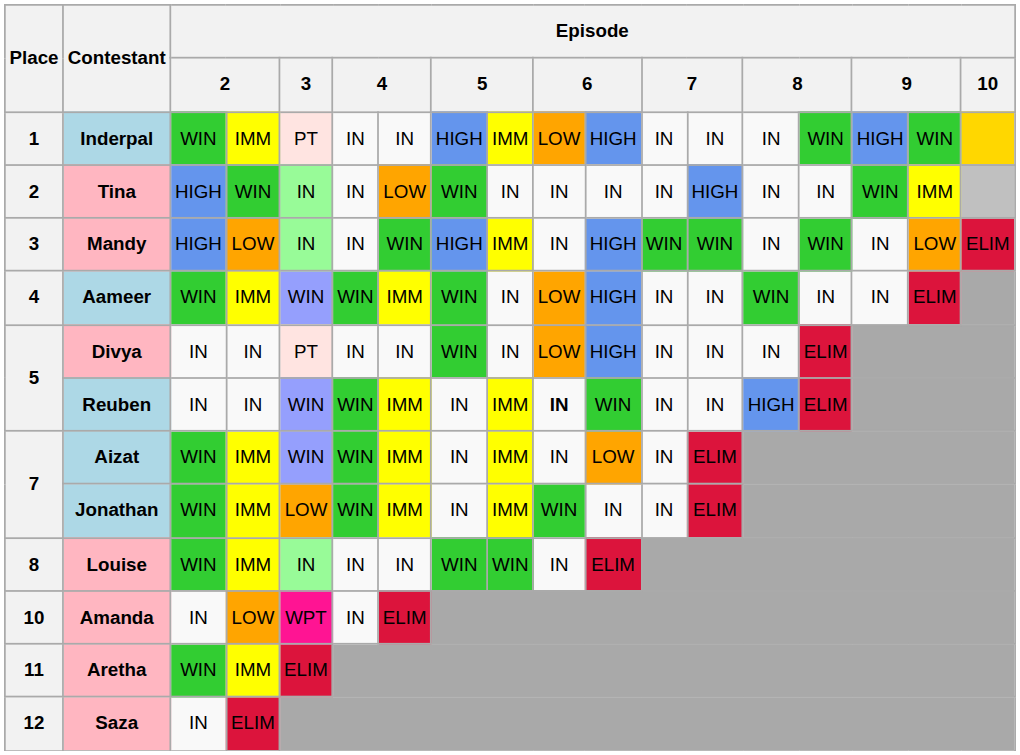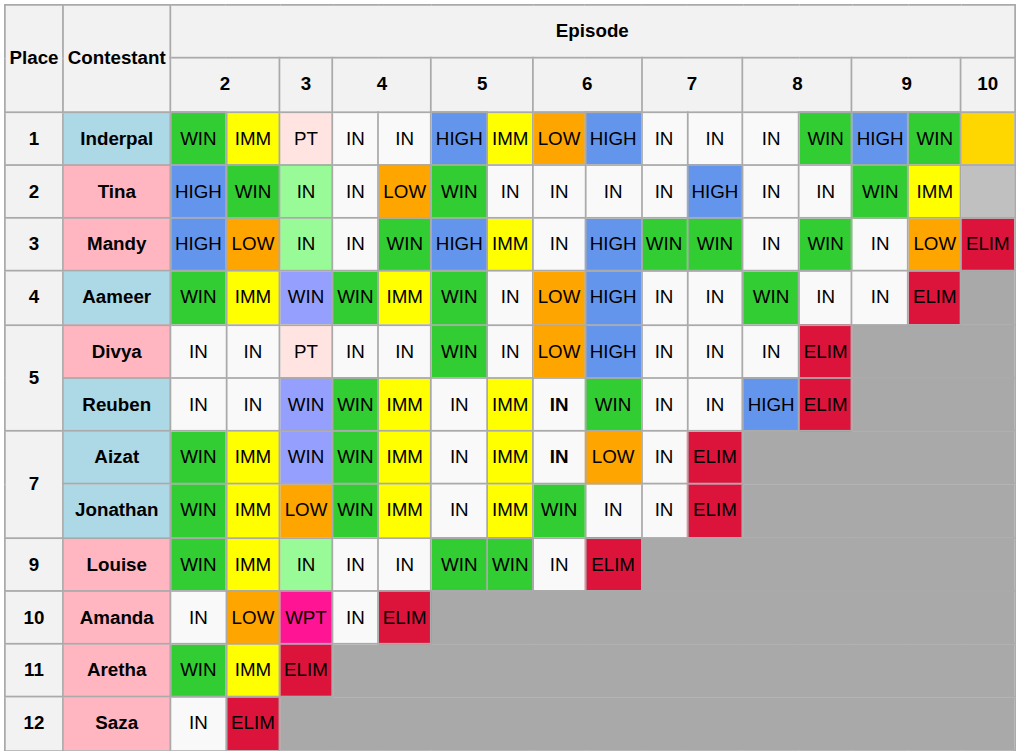 <table class="wikitable" style="text-align: center; font-size: 8pt; line-height:25px;">
 <tr>
 <th rowspan="2">Place</th>
 <th rowspan="2">Contestant</th>
 <th colspan="17">Episode</th>
 </tr>
 <tr>
 <th colspan="2">2</th>
 <th>3</th>
 <th colspan="2">4</th>
 <th colspan="2">5</th>
 <th colspan="2">6</th>
 <th colspan="2">7</th>
 <th colspan="2">8</th>
 <th colspan="2">9</th>
 <th>10</th>
 </tr>
 <tr>
 <th>1</th>
 <td style="background:lightblue;"><strong>Inderpal</strong></td>
 <td style="background:limegreen;">WIN</td>
 <td style="background:yellow;">IMM</td>
 <td style="background:mistyrose;">PT</td>
 <td>IN</td>
 <td>IN</td>
 <td style="background:cornflowerblue;">HIGH</td>
 <td style="background:yellow;">IMM</td>
 <td style="background:orange;">LOW</td>
 <td style="background:cornflowerblue;">HIGH</td>
 <td>IN</td>
 <td>IN</td>
 <td>IN</td>
 <td style="background:limegreen;">WIN</td>
 <td style="background:cornflowerblue;">HIGH</td>
 <td style="background:limegreen;">WIN</td>
 <td style="background:gold;"></td>
 </tr>
 <tr>
 <th>2</th>
 <td style="background:lightpink;"><strong>Tina</strong></td>
 <td style="background:cornflowerblue;">HIGH</td>
 <td style="background:limegreen;">WIN</td>
 <td style="background:palegreen">IN</td>
 <td>IN</td>
 <td style="background:orange;">LOW</td>
 <td style="background:limegreen;">WIN</td>
 <td>IN</td>
 <td>IN</td>
 <td>IN</td>
 <td>IN</td>
 <td style="background:cornflowerblue;">HIGH</td>
 <td>IN</td>
 <td>IN</td>
 <td style="background:limegreen;">WIN</td>
 <td style="background:yellow;">IMM</td>
 <td style="background:silver;"></td>
 </tr>
 <tr>
 <th>3</th>
 <td style="background:lightpink;"><strong>Mandy</strong></td>
 <td style="background:cornflowerblue;">HIGH</td>
 <td style="background:orange;">LOW</td>
 <td style="background:palegreen">IN</td>
 <td>IN</td>
 <td style="background:limegreen;">WIN</td>
 <td style="background:cornflowerblue;">HIGH</td>
 <td style="background:yellow;">IMM</td>
 <td>IN</td>
 <td style="background:cornflowerblue;">HIGH</td>
 <td style="background:limegreen;">WIN</td>
 <td style="background:limegreen;">WIN</td>
 <td>IN</td>
 <td style="background:limegreen;">WIN</td>
 <td>IN</td>
 <td style="background:orange;">LOW</td>
 <td style="background:crimson;">ELIM</td>
 </tr>
 <tr>
 <th>4</th>
 <td style="background:lightblue;"><strong>Aameer</strong></td>
 <td style="background:limegreen;">WIN</td>
 <td style="background:yellow;">IMM</td>
 <td style="background:#959FFD;">WIN</td>
 <td style="background:limegreen;">WIN</td>
 <td style="background:yellow;">IMM</td>
 <td style="background:limegreen;">WIN</td>
 <td>IN</td>
 <td style="background:orange;">LOW</td>
 <td style="background:cornflowerblue;">HIGH</td>
 <td>IN</td>
 <td>IN</td>
 <td style="background:limegreen;">WIN</td>
 <td>IN</td>
 <td>IN</td>
 <td style="background:crimson;">ELIM</td>
 <td style="background:darkgrey;" colspan="2"></td>
 </tr>
 <tr>
 <th rowspan=2>5</th>
 <td style="background:lightpink;"><strong>Divya</strong></td>
 <td>IN</td>
 <td>IN</td>
 <td style="background:mistyrose;">PT</td>
 <td>IN</td>
 <td>IN</td>
 <td style="background:limegreen;">WIN</td>
 <td>IN</td>
 <td style="background:orange;">LOW</td>
 <td style="background:cornflowerblue;">HIGH</td>
 <td>IN</td>
 <td>IN</td>
 <td>IN</td>
 <td style="background:crimson;">ELIM</td>
 <td colspan="5" style="background:darkgrey;"></td>
 </tr>
 <tr>
 <td style="background:lightblue;"><strong>Reuben</strong></td>
 <td>IN</td>
 <td>IN</td>
 <td style="background:#959FFD;">WIN</td>
 <td style="background:limegreen;">WIN</td>
 <td style="background:yellow;">IMM</td>
 <td>IN</td>
 <td style="background:yellow;">IMM</td>
 <td><strong>IN</strong></td>
 <td style="background:limegreen;">WIN</td>
 <td>IN</td>
 <td>IN</td>
 <td style="background:cornflowerblue;">HIGH</td>
 <td style="background:crimson;">ELIM</td>
 <td colspan="3" style="background:darkgrey;"></td>
 </tr>
 <tr>
 <th rowspan=2>7</th>
 <td style="background:lightblue;"><strong>Aizat</strong></td>
 <td style="background:limegreen;">WIN</td>
 <td style="background:yellow;">IMM</td>
 <td style="background:#959FFD;">WIN</td>
 <td style="background:limegreen;">WIN</td>
 <td style="background:yellow;">IMM</td>
 <td>IN</td>
 <td style="background:yellow;">IMM</td>
-<td>IN</td>
+<td><strong>IN</strong></td>
 <td style="background:orange;">LOW</td>
 <td>IN</td>
 <td style="background:crimson;">ELIM</td>
 <td colspan="9" style="background:darkgrey;"></td>
 </tr>
 <tr>
 <td style="background:lightblue;"><strong>Jonathan</strong></td>
 <td style="background:limegreen;">WIN</td>
 <td style="background:yellow;">IMM</td>
 <td style="background:orange;">LOW</td>
 <td style="background:limegreen;">WIN</td>
 <td style="background:yellow;">IMM</td>
 <td>IN</td>
 <td style="background:yellow;">IMM</td>
 <td style="background:limegreen;">WIN</td>
 <td>IN</td>
 <td>IN</td>
 <td style="background:crimson;">ELIM</td>
 <td colspan="10" style="background:darkgrey;"></td>
 </tr>
 <tr>
-<th>8</th>
+<th>9</th>
 <td style="background:lightpink;"><strong>Louise</strong></td>
 <td style="background:limegreen;">WIN</td>
 <td style="background:yellow;">IMM</td>
 <td style="background:palegreen">IN</td>
 <td>IN</td>
 <td>IN</td>
 <td style="background:limegreen;">WIN</td>
 <td style="background:limegreen;">WIN</td>
 <td>IN</td>
 <td style="background:crimson;">ELIM</td>
 <td colspan="11" style="background:darkgrey;"></td>
 </tr>
 <tr>
 <th>10</th>
 <td style="background:lightpink;"><strong>Amanda</strong></td>
 <td>IN</td>
 <td style="background:orange;">LOW</td>
 <td style="background:deeppink;">WPT</td>
 <td>IN</td>
 <td style="background:crimson;">ELIM</td>
 <td colspan="12" style="background:darkgrey;"></td>
 </tr>
 <tr>
 <th>11</th>
 <td style="background:lightpink;"><strong>Aretha</strong></td>
 <td style="background:limegreen;">WIN</td>
 <td style="background:yellow;">IMM</td>
 <td style="background:crimson;">ELIM</td>
 <td colspan="14" style="background:darkgrey;"></td>
 </tr>
 <tr>
 <th>12</th>
 <td style="background:lightpink;"><strong>Saza</strong></td>
 <td>IN</td>
 <td style="background:crimson;">ELIM</td>
 <td colspan="16" style="background:darkgrey;"></td>
 </tr>
 </table>
